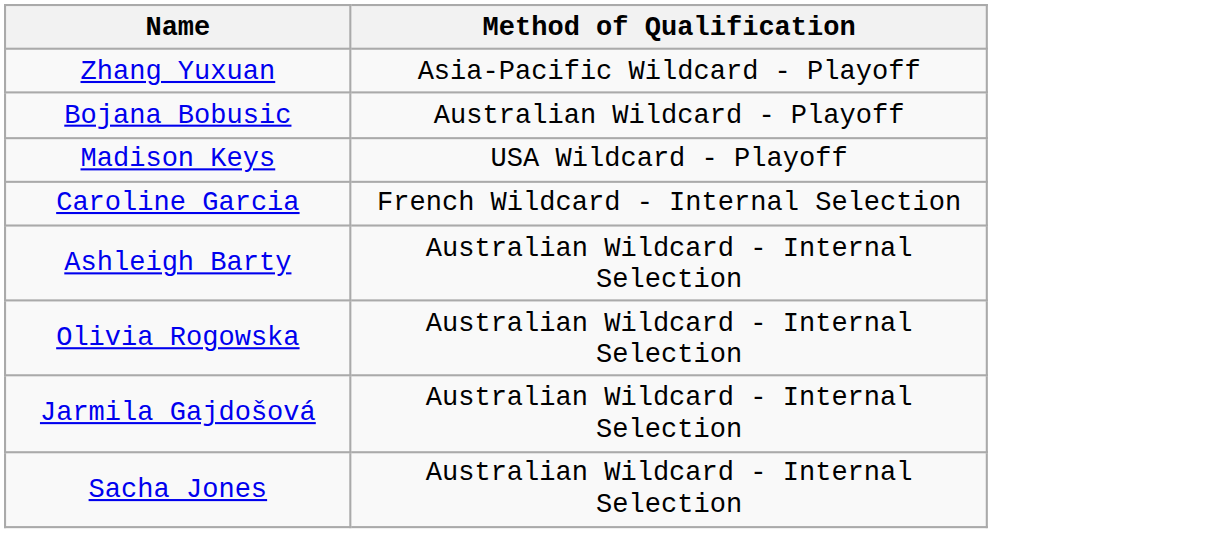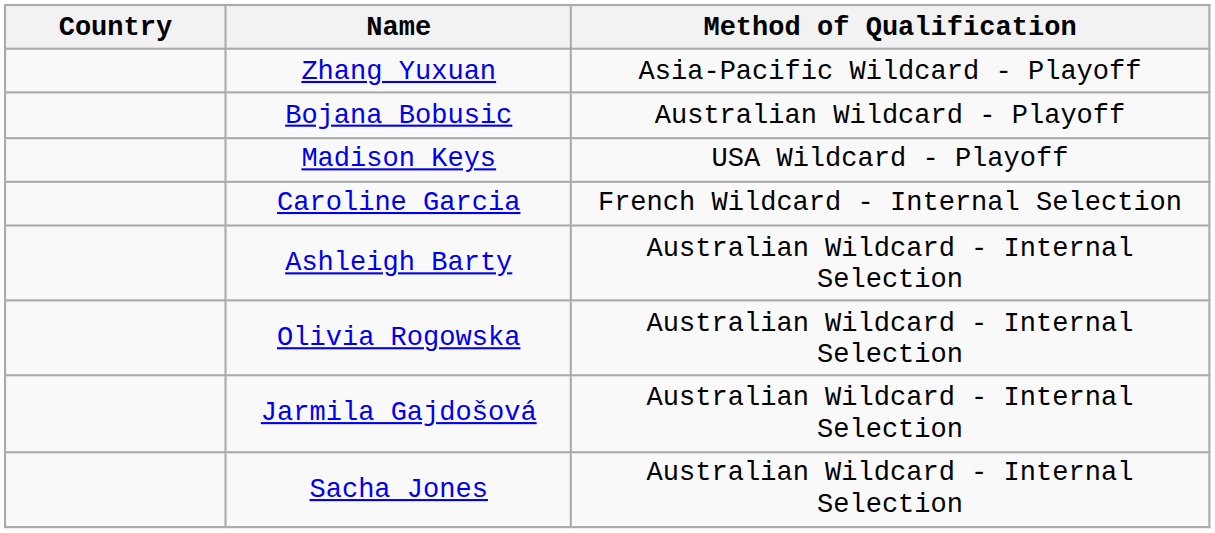 <table class="wikitable" style="text-align: center;">
 <tr>
+<th style="width:100px;">Country</th>
 <th width=160>Name</th>
 <th width=300>Method of Qualification</th>
 </tr>
 <tr>
+<td></td>
 <td><a href='#'>Zhang Yuxuan</a></td>
 <td>Asia-Pacific Wildcard - Playoff</td>
 </tr>
 <tr>
+<td></td>
 <td><a href='#'>Bojana Bobusic</a></td>
 <td>Australian Wildcard - Playoff</td>
 </tr>
 <tr>
+<td></td>
 <td><a href='#'>Madison Keys</a></td>
 <td>USA Wildcard - Playoff</td>
 </tr>
 <tr>
+<td></td>
 <td><a href='#'>Caroline Garcia</a></td>
 <td>French Wildcard - Internal Selection</td>
 </tr>
 <tr>
+<td></td>
 <td><a href='#'>Ashleigh Barty</a></td>
 <td>Australian Wildcard - Internal Selection</td>
 </tr>
 <tr>
+<td></td>
 <td><a href='#'>Olivia Rogowska</a></td>
 <td>Australian Wildcard - Internal Selection</td>
 </tr>
 <tr>
+<td></td>
 <td><a href='#'>Jarmila Gajdošová</a></td>
 <td>Australian Wildcard - Internal Selection</td>
 </tr>
 <tr>
+<td></td>
 <td><a href='#'>Sacha Jones</a></td>
 <td>Australian Wildcard - Internal Selection</td>
 </tr>
 </table>
